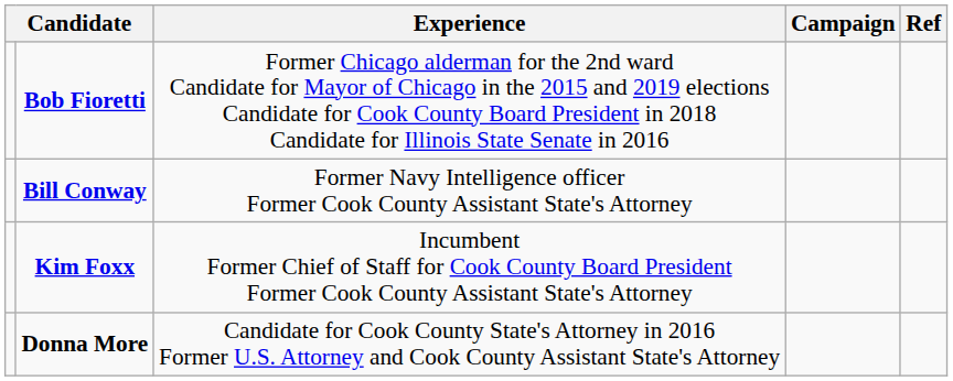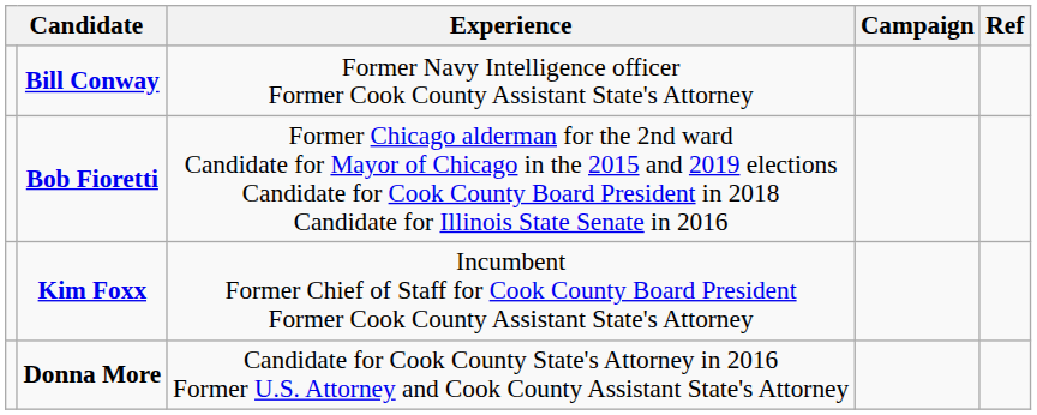 <table class="wikitable" style="text-align:center">
 <tr>
 <th colspan="2">Candidate</th>
 <th>Experience</th>
 <th>Campaign</th>
 <th>Ref</th>
 </tr>
 <tr>
 <td></td>
-<td><strong><a href='#'>Bob Fioretti</a></strong></td>
-<td>Former <a href='#'>Chicago alderman</a> for the 2nd ward<br>Candidate for <a href='#'>Mayor of Chicago</a> in the <a href='#'>2015</a> and <a href='#'>2019</a> elections<br>Candidate for <a href='#'>Cook County Board President</a> in 2018<br>Candidate for <a href='#'>Illinois State Senate</a> in 2016</td>
-<td> </td>
+<td><strong><a href='#'>Bill Conway</a></strong></td>
+<td>Former Navy Intelligence officer<br>Former Cook County Assistant State's Attorney</td>
+<td></td>
 <td></td>
 </tr>
 <tr>
 <td></td>
-<td><strong><a href='#'>Bill Conway</a></strong></td>
-<td>Former Navy Intelligence officer<br>Former Cook County Assistant State's Attorney</td>
-<td></td>
+<td><strong><a href='#'>Bob Fioretti</a></strong></td>
+<td>Former <a href='#'>Chicago alderman</a> for the 2nd ward<br>Candidate for <a href='#'>Mayor of Chicago</a> in the <a href='#'>2015</a> and <a href='#'>2019</a> elections<br>Candidate for <a href='#'>Cook County Board President</a> in 2018<br>Candidate for <a href='#'>Illinois State Senate</a> in 2016</td>
+<td> </td>
 <td></td>
 </tr>
 <tr>
 <td></td>
 <td><strong><a href='#'>Kim Foxx</a></strong></td>
 <td>Incumbent<br>Former Chief of Staff for <a href='#'>Cook County Board President</a><br>Former Cook County Assistant State's Attorney</td>
 <td></td>
 <td></td>
 </tr>
 <tr>
 <td></td>
 <td><strong>Donna More</strong></td>
 <td>Candidate for Cook County State's Attorney in 2016<br>Former <a href='#'>U.S. Attorney</a> and Cook County Assistant State's Attorney</td>
 <td> </td>
 <td></td>
 </tr>
 </table>
